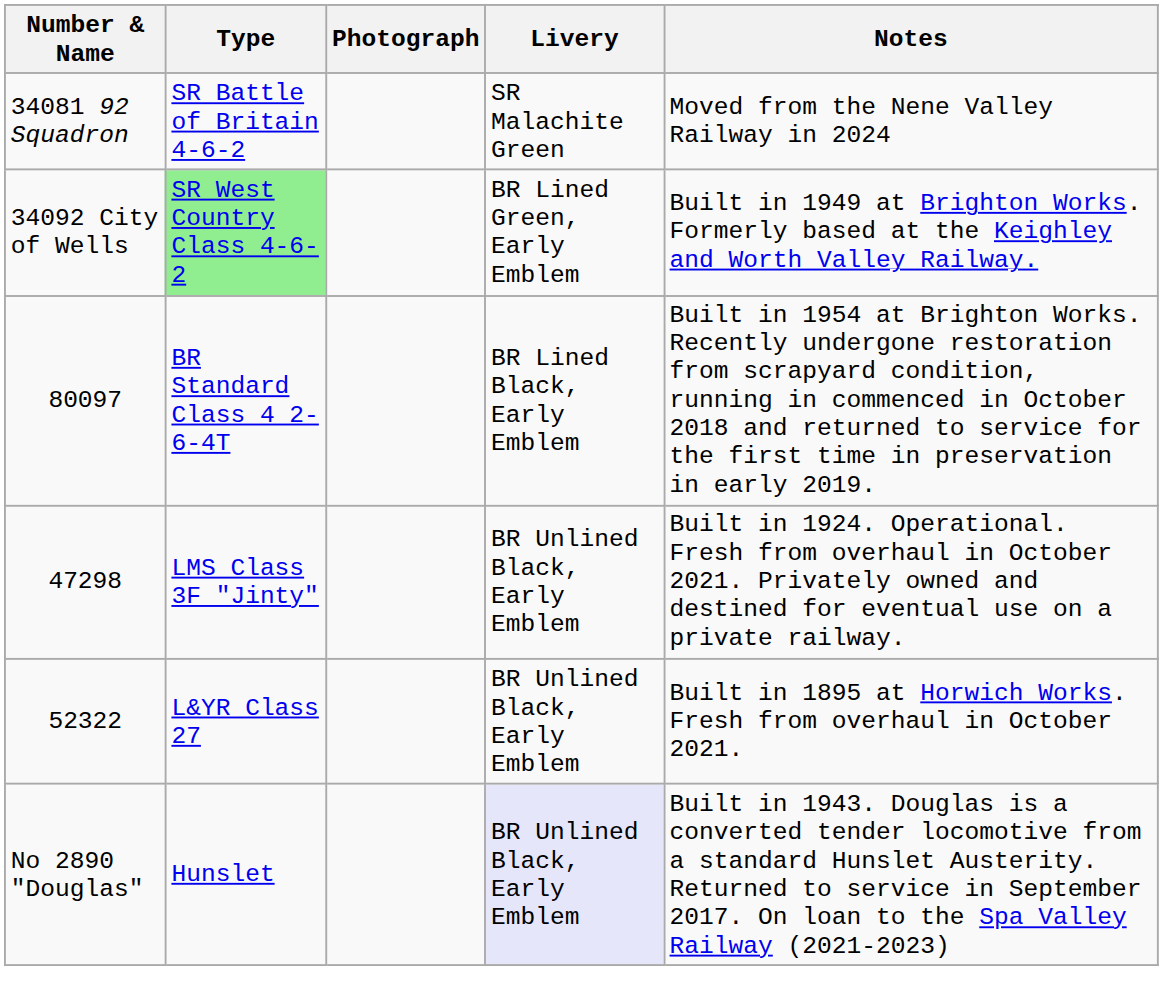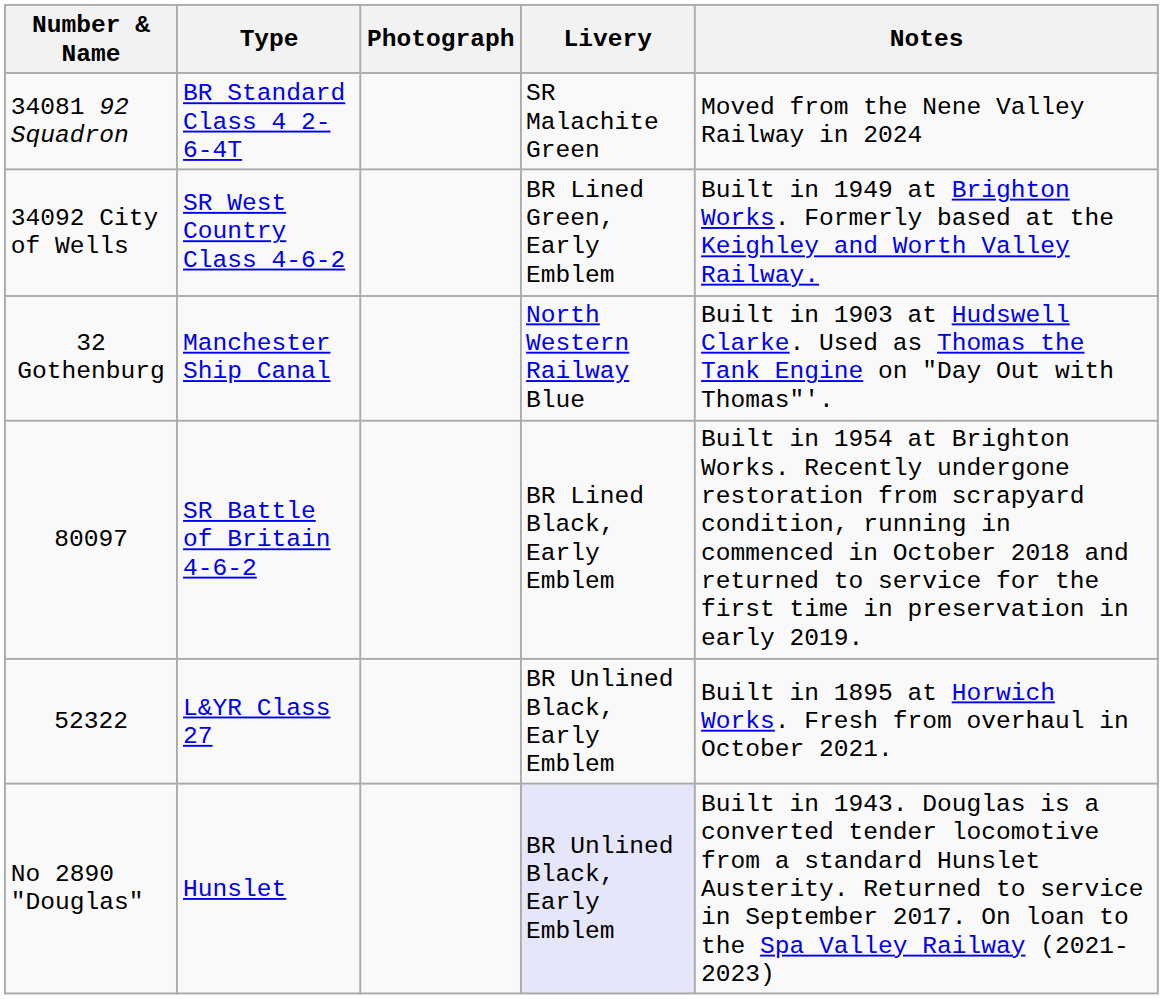 <table class="wikitable">
 <tr>
 <th>Number & Name</th>
 <th>Type</th>
 <th>Photograph</th>
 <th>Livery</th>
 <th>Notes</th>
 </tr>
 <tr>
 <td>34081 <em>92 Squadron</em></td>
-<td><a href='#'>SR Battle of Britain 4-6-2</a></td>
+<td><a href='#'>BR Standard Class 4 2-6-4T</a></td>
 <td></td>
 <td>SR Malachite Green</td>
 <td>Moved from the Nene Valley Railway in 2024 </td>
 </tr>
 <tr>
 <td>34092 City of Wells</td>
-<td style="background: lightgreen;"><a href='#'>SR West Country Class 4-6-2</a></td>
+<td><a href='#'>SR West Country Class 4-6-2</a></td>
 <td></td>
 <td>BR Lined Green, Early Emblem</td>
 <td>Built in 1949 at <a href='#'>Brighton Works</a>. Formerly based at the <a href='#'>Keighley and Worth Valley Railway.</a></td>
 </tr>
 <tr>
+<td align="center">32 Gothenburg</td>
+<td><a href='#'>Manchester Ship Canal</a> </td>
+<td></td>
+<td><a href='#'>North Western Railway</a> Blue</td>
+<td>Built in 1903 at <a href='#'>Hudswell Clarke</a>. Used as <a href='#'>Thomas the Tank Engine</a> on "Day Out with Thomas"'.</td>
+</tr>
+<tr>
 <td align="center">80097</td>
-<td><a href='#'>BR Standard Class 4 2-6-4T</a></td>
+<td><a href='#'>SR Battle of Britain 4-6-2</a></td>
 <td></td>
 <td>BR Lined Black, Early Emblem</td>
 <td>Built in 1954 at Brighton Works. Recently undergone restoration from scrapyard condition, running in commenced in October 2018 and returned to service for the first time in preservation in early 2019.</td>
-</tr>
-<tr>
-<td align="center">47298</td>
-<td><a href='#'>LMS Class 3F "Jinty"</a> </td>
-<td></td>
-<td>BR Unlined Black, Early Emblem</td>
-<td>Built in 1924. Operational. Fresh from overhaul in October 2021. Privately owned and destined for eventual use on a private railway.</td>
 </tr>
 <tr>
 <td align="center">52322</td>
 <td><a href='#'>L&YR Class 27</a> </td>
 <td></td>
 <td>BR Unlined Black, Early Emblem</td>
 <td>Built in 1895 at <a href='#'>Horwich Works</a>. Fresh from overhaul in October 2021.</td>
 </tr>
 <tr>
 <td>No 2890 "Douglas"</td>
 <td><a href='#'>Hunslet</a> </td>
 <td></td>
 <td style="background: lavender;">BR Unlined Black, Early Emblem</td>
 <td>Built in 1943. Douglas is a converted tender locomotive from a standard Hunslet Austerity. Returned to service in September 2017. On loan to the <a href='#'>Spa Valley Railway</a> (2021-2023)</td>
 </tr>
 </table>
